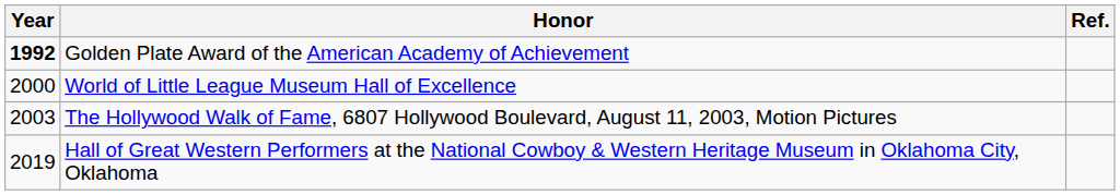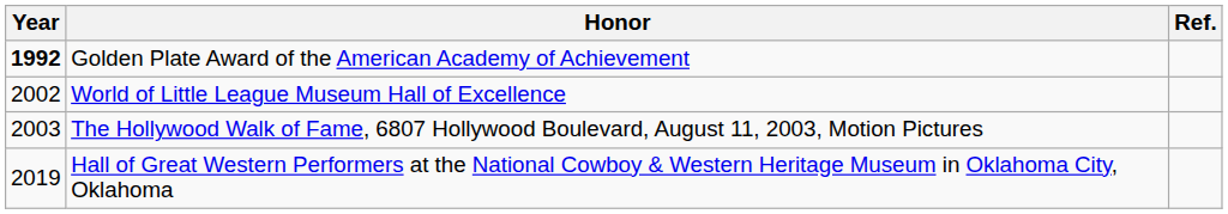 <table class="wikitable">
 <tr>
 <th>Year</th>
 <th>Honor</th>
 <th>Ref.</th>
 </tr>
 <tr>
 <td><strong>1992</strong></td>
 <td>Golden Plate Award of the <a href='#'>American Academy of Achievement</a></td>
 <td></td>
 </tr>
 <tr>
-<td>2000</td>
+<td>2002</td>
 <td><a href='#'>World of Little League Museum Hall of Excellence</a></td>
 <td></td>
 </tr>
 <tr>
 <td>2003</td>
 <td><a href='#'>The Hollywood Walk of Fame</a>, 6807 Hollywood Boulevard, August 11, 2003, Motion Pictures</td>
 <td></td>
 </tr>
 <tr>
 <td>2019</td>
 <td><a href='#'>Hall of Great Western Performers</a> at the <a href='#'>National Cowboy & Western Heritage Museum</a> in <a href='#'>Oklahoma City</a>, Oklahoma</td>
 <td></td>
 </tr>
 </table>
